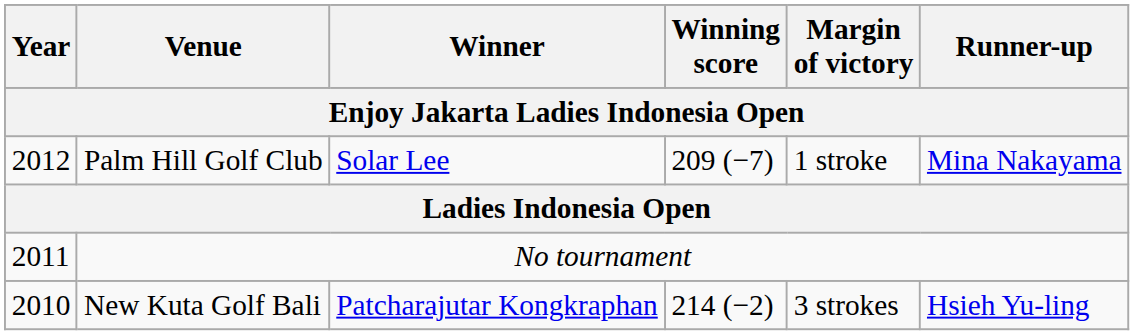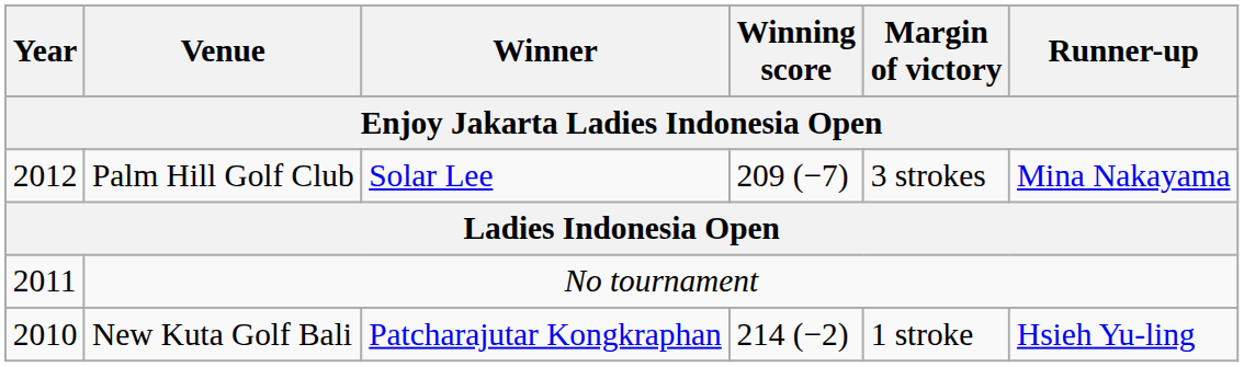 <table class="wikitable" style="font-size:95%;">
 <tr>
 <th>Year</th>
 <th>Venue</th>
 <th>Winner</th>
 <th>Winning<br>score</th>
 <th>Margin<br>of victory</th>
 <th>Runner-up</th>
 </tr>
 <tr>
 <th colspan=9>Enjoy Jakarta Ladies Indonesia Open</th>
 </tr>
 <tr>
 <td>2012</td>
 <td>Palm Hill Golf Club</td>
 <td> <a href='#'>Solar Lee</a></td>
 <td>209 (−7)</td>
-<td>1 stroke</td>
+<td>3 strokes</td>
 <td> <a href='#'>Mina Nakayama</a></td>
 </tr>
 <tr>
 <th colspan=9>Ladies Indonesia Open</th>
 </tr>
 <tr>
 <td>2011</td>
 <td colspan=8 align=center><em>No tournament</em></td>
 </tr>
 <tr>
 <td>2010</td>
 <td>New Kuta Golf Bali</td>
 <td> <a href='#'>Patcharajutar Kongkraphan</a></td>
 <td>214 (−2)</td>
-<td>3 strokes</td>
+<td>1 stroke</td>
 <td> <a href='#'>Hsieh Yu-ling</a></td>
 </tr>
 </table>
